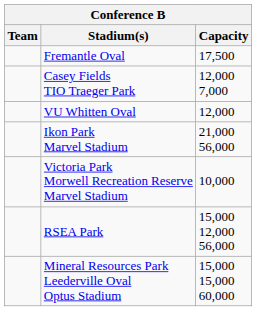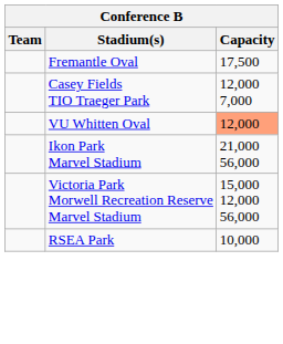 <table class="wikitable" style="text-align:left">
 <tr>
 <th colspan=3>Conference B</th>
 </tr>
 <tr>
 <th>Team</th>
 <th>Stadium(s)</th>
 <th>Capacity</th>
 </tr>
 <tr>
 <td></td>
 <td><a href='#'>Fremantle Oval</a></td>
 <td>17,500</td>
 </tr>
 <tr>
 <td></td>
 <td><a href='#'>Casey Fields</a><br><a href='#'>TIO Traeger Park</a></td>
 <td>12,000<br>7,000</td>
 </tr>
 <tr>
 <td></td>
 <td><a href='#'>VU Whitten Oval</a></td>
-<td>12,000</td>
+<td style="background: lightsalmon;">12,000</td>
 </tr>
 <tr>
 <td></td>
 <td><a href='#'>Ikon Park</a><br><a href='#'>Marvel Stadium</a></td>
 <td>21,000<br>56,000</td>
 </tr>
 <tr>
 <td></td>
 <td><a href='#'>Victoria Park</a><br><a href='#'>Morwell Recreation Reserve</a><br><a href='#'>Marvel Stadium</a></td>
-<td>10,000</td>
+<td>15,000<br>12,000<br>56,000</td>
 </tr>
 <tr>
 <td></td>
 <td><a href='#'>RSEA Park</a></td>
-<td>15,000<br>12,000<br>56,000</td>
-</tr>
-<tr>
-<td></td>
-<td><a href='#'>Mineral Resources Park</a><br><a href='#'>Leederville Oval</a><br><a href='#'>Optus Stadium</a></td>
-<td>15,000<br>15,000<br>60,000</td>
+<td>10,000</td>
 </tr>
 </table>
